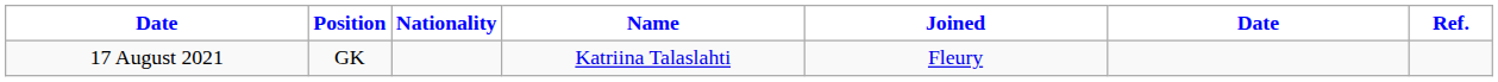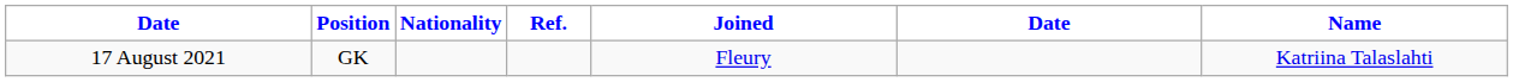 <table class="wikitable"  style="text-align:center; font-size:90%; ">
 <tr>
 <th style="background:#FFFFFF; color:blue; width:200px;">Date</th>
 <th style="background:#FFFFFF; color:blue; width:50px;">Position</th>
 <th style="background:#FFFFFF; color:blue; width:50px;">Nationality</th>
-<th style="background:#FFFFFF; color:blue; width:200px;">Name</th>
+<th style="background:#FFFFFF; color:blue; width:50px;">Ref.</th>
 <th style="background:#FFFFFF; color:blue; width:200px;">Joined</th>
 <th style="background:#FFFFFF; color:blue; width:200px;">Date</th>
-<th style="background:#FFFFFF; color:blue; width:50px;">Ref.</th>
+<th style="background:#FFFFFF; color:blue; width:200px;">Name</th>
 </tr>
 <tr>
 <td>17 August 2021</td>
 <td>GK</td>
 <td></td>
-<td><a href='#'>Katriina Talaslahti</a></td>
+<td></td>
 <td><a href='#'>Fleury</a></td>
 <td></td>
-<td></td>
+<td><a href='#'>Katriina Talaslahti</a></td>
 </tr>
 </table>
